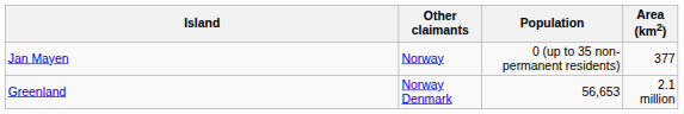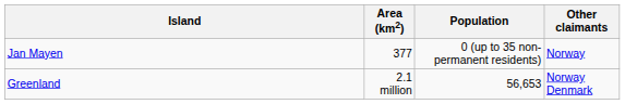 <table class="sortable wikitable">
 <tr>
 <th width=500>Island</th>
+<th data-sort-type="number">Area (km<sup>2</sup>)</th>
+<th>Population</th>
 <th>Other claimants</th>
-<th>Population</th>
-<th data-sort-type="number">Area (km<sup>2</sup>)</th>
 </tr>
 <tr>
 <td><a href='#'>Jan Mayen</a></td>
+<td style="text-align: right;">377</td>
+<td style="text-align: right;">0 (up to 35 non-permanent residents)</td>
 <td> <a href='#'>Norway</a></td>
-<td style="text-align: right;">0 (up to 35 non-permanent residents)</td>
-<td style="text-align: right;">377</td>
 </tr>
 <tr>
 <td><a href='#'>Greenland</a></td>
+<td style="text-align: right;">2.1 million</td>
+<td style="text-align: right;">56,653</td>
 <td> <a href='#'>Norway</a>  <a href='#'>Denmark</a></td>
-<td style="text-align: right;">56,653</td>
-<td style="text-align: right;">2.1 million</td>
 </tr>
 </table>
